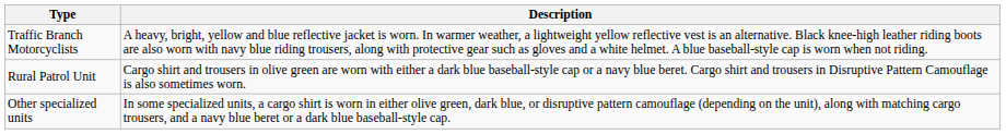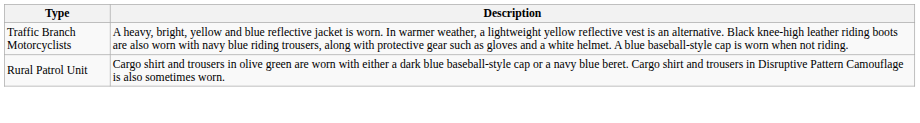 <table class="wikitable">
 <tr>
 <th>Type</th>
 <th>Description</th>
 </tr>
 <tr>
 <td>Traffic Branch Motorcyclists</td>
 <td>A heavy, bright, yellow and blue reflective jacket is worn. In warmer weather, a lightweight yellow reflective vest is an alternative. Black knee-high leather riding boots are also worn with navy blue riding trousers, along with protective gear such as gloves and a white helmet. A blue baseball-style cap is worn when not riding.</td>
 </tr>
 <tr>
 <td>Rural Patrol Unit</td>
 <td>Cargo shirt and trousers in olive green are worn with either a dark blue baseball-style cap or a navy blue beret. Cargo shirt and trousers in Disruptive Pattern Camouflage is also sometimes worn.</td>
 </tr>
-<tr>
-<td>Other specialized units</td>
-<td>In some specialized units, a cargo shirt is worn in either olive green, dark blue, or disruptive pattern camouflage (depending on the unit), along with matching cargo trousers, and a navy blue beret or a dark blue baseball-style cap.</td>
-</tr>
 </table>
